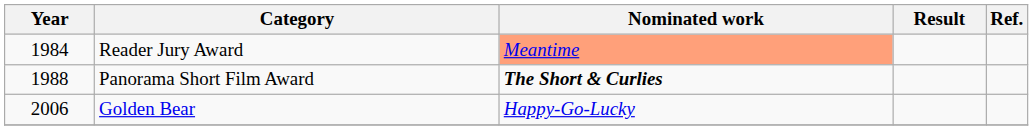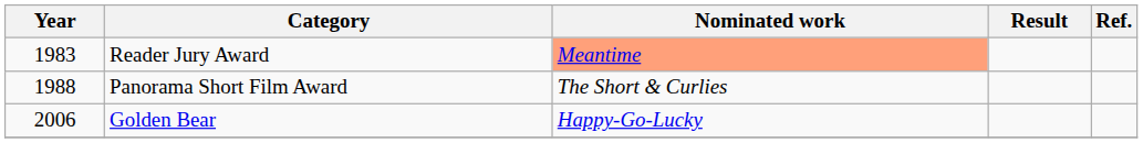 <table class=wikitable>
 <tr>
 <th scope="col" style="width:5em;">Year</th>
 <th scope="col" style="width:26em;">Category</th>
 <th scope="col" style="width:25em;">Nominated work</th>
 <th scope="col" style="width:5em;">Result</th>
 <th>Ref.</th>
 </tr>
 <tr>
-<td style="text-align:center;">1984</td>
+<td style="text-align:center;">1983</td>
 <td>Reader Jury Award</td>
 <td style="background: lightsalmon;"><em><a href='#'>Meantime</a></em></td>
 <td></td>
 <td></td>
 </tr>
 <tr>
 <td style="text-align:center;">1988</td>
 <td>Panorama Short Film Award</td>
-<td><strong><em>The Short & Curlies</em></strong></td>
+<td><em>The Short & Curlies</em></td>
 <td></td>
 <td></td>
 </tr>
 <tr>
 <td style="text-align:center;">2006</td>
 <td><a href='#'>Golden Bear</a></td>
 <td><em><a href='#'>Happy-Go-Lucky</a></em></td>
 <td></td>
 <td></td>
 </tr>
 <tr>
 </tr>
 </table>
